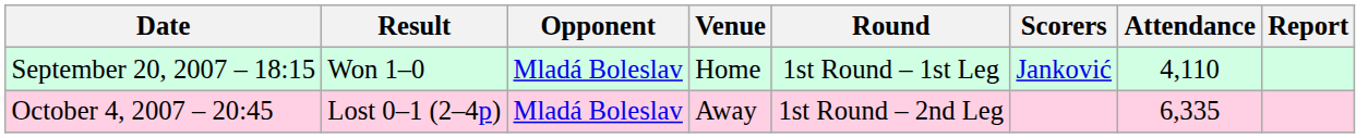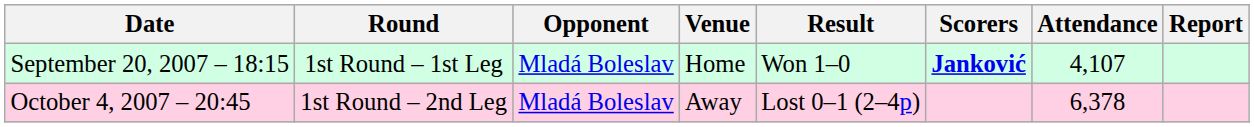 <table class="wikitable">
 <tr>
 <th>Date</th>
-<th>Result</th>
+<th>Round</th>
 <th>Opponent</th>
 <th>Venue</th>
-<th>Round</th>
+<th>Result</th>
 <th>Scorers</th>
 <th>Attendance</th>
 <th>Report</th>
 </tr>
 <tr style="background:#d0ffe3;">
 <td>September 20, 2007 – 18:15</td>
-<td>Won 1–0</td>
+<td style="text-align:center;">1st Round – 1st Leg</td>
 <td> <a href='#'>Mladá Boleslav</a></td>
 <td>Home</td>
-<td style="text-align:center;">1st Round – 1st Leg</td>
-<td><a href='#'>Janković</a></td>
-<td style="text-align:center;">4,110</td>
+<td>Won 1–0</td>
+<td><strong><a href='#'>Janković</a></strong></td>
+<td style="text-align:center;">4,107</td>
 <td style="text-align:center;"> </td>
 </tr>
 <tr style="background:#ffd0e3;">
 <td>October 4, 2007 – 20:45</td>
-<td>Lost 0–1 (2–4<a href='#'>p</a>)</td>
+<td style="text-align:center;">1st Round – 2nd Leg</td>
 <td> <a href='#'>Mladá Boleslav</a></td>
 <td>Away</td>
-<td style="text-align:center;">1st Round – 2nd Leg</td>
+<td>Lost 0–1 (2–4<a href='#'>p</a>)</td>
 <td> </td>
-<td style="text-align:center;">6,335</td>
+<td style="text-align:center;">6,378</td>
 <td style="text-align:center;"> </td>
 </tr>
 </table>
